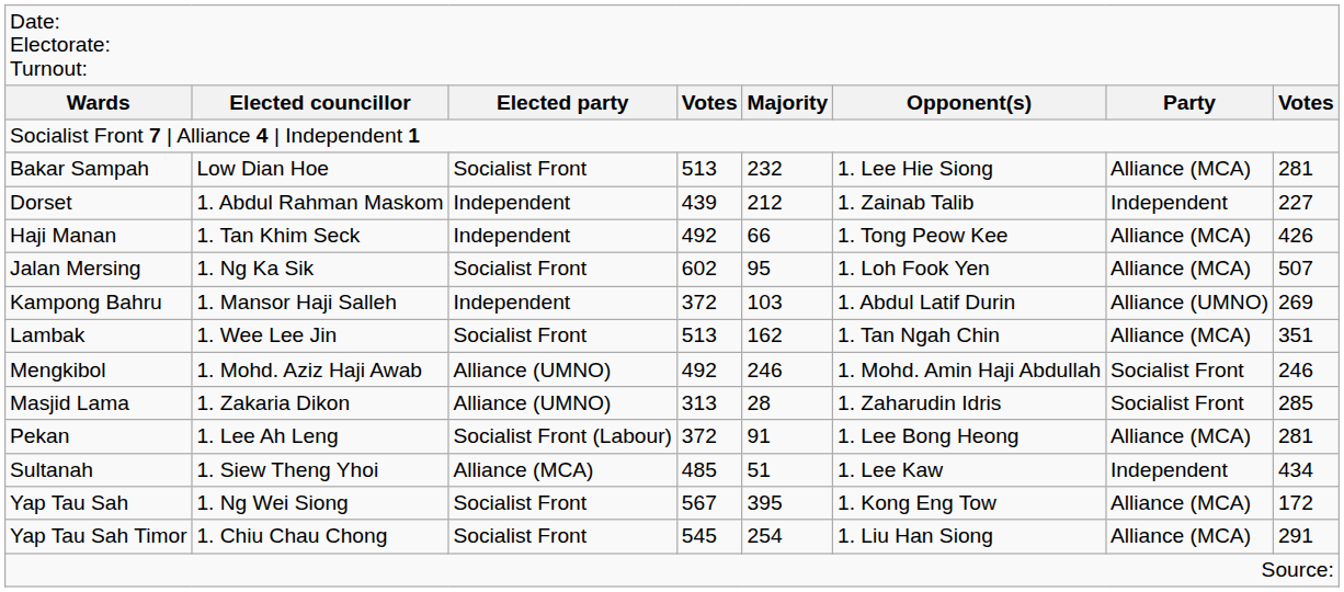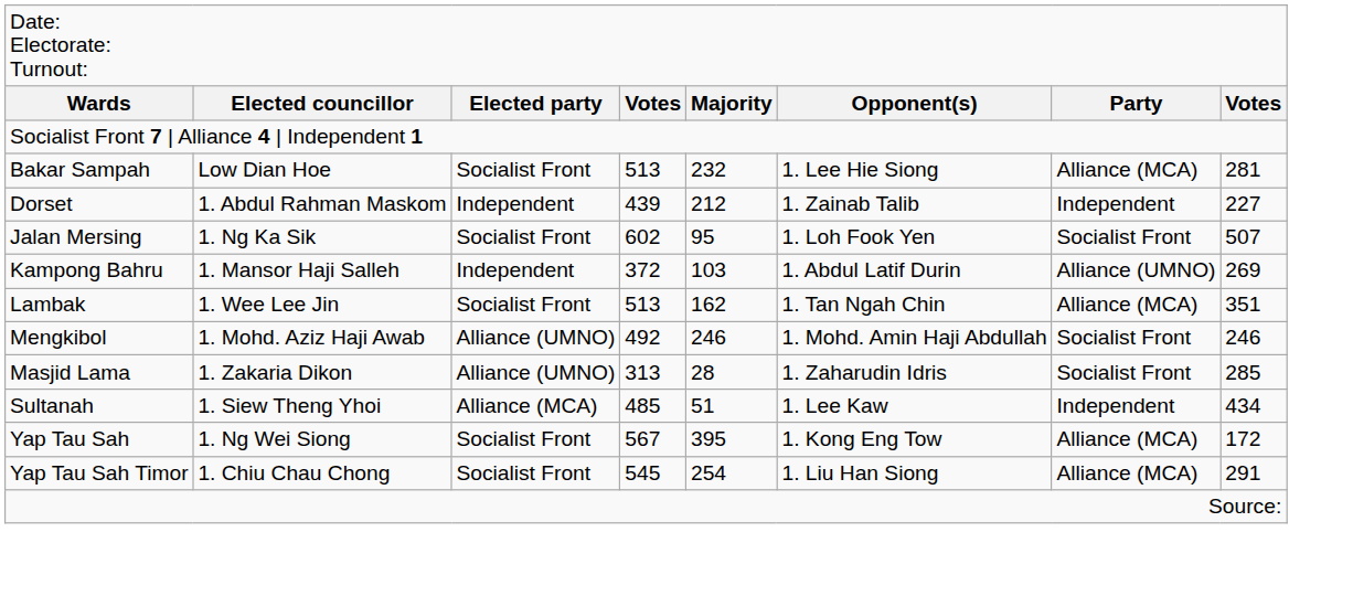 <table class=wikitable>
 <tr>
 <td colspan=8>Date: <br>Electorate: <br>Turnout:</td>
 </tr>
 <tr>
 <th>Wards</th>
 <th>Elected councillor</th>
 <th>Elected party</th>
 <th>Votes</th>
 <th>Majority</th>
 <th>Opponent(s)</th>
 <th>Party</th>
 <th>Votes</th>
 </tr>
 <tr>
 <td colspan=8>Socialist Front <strong>7</strong> | Alliance <strong>4</strong> |  Independent <strong>1</strong></td>
 </tr>
 <tr>
 <td>Bakar Sampah</td>
 <td>Low Dian Hoe</td>
 <td>Socialist Front</td>
 <td>513</td>
 <td>232</td>
 <td>1. Lee Hie Siong</td>
 <td>Alliance (MCA)</td>
 <td>281</td>
 </tr>
 <tr>
 <td>Dorset</td>
 <td>1. Abdul Rahman Maskom</td>
 <td>Independent</td>
 <td>439</td>
 <td>212</td>
 <td>1. Zainab Talib</td>
 <td>Independent</td>
 <td>227</td>
 </tr>
 <tr>
-<td>Haji Manan</td>
-<td>1. Tan Khim Seck</td>
-<td>Independent</td>
-<td>492</td>
-<td>66</td>
-<td>1. Tong Peow Kee</td>
-<td>Alliance (MCA)</td>
-<td>426</td>
-</tr>
-<tr>
 <td>Jalan Mersing</td>
 <td>1. Ng Ka Sik</td>
 <td>Socialist Front</td>
 <td>602</td>
 <td>95</td>
 <td>1. Loh Fook Yen</td>
-<td>Alliance (MCA)</td>
+<td>Socialist Front</td>
 <td>507</td>
 </tr>
 <tr>
 <td>Kampong Bahru</td>
 <td>1. Mansor Haji Salleh</td>
 <td>Independent</td>
 <td>372</td>
 <td>103</td>
 <td>1. Abdul Latif Durin</td>
 <td>Alliance (UMNO)</td>
 <td>269</td>
 </tr>
 <tr>
 <td>Lambak</td>
 <td>1. Wee Lee Jin</td>
 <td>Socialist Front</td>
 <td>513</td>
 <td>162</td>
 <td>1. Tan Ngah Chin</td>
 <td>Alliance (MCA)</td>
 <td>351</td>
 </tr>
 <tr>
 <td>Mengkibol</td>
 <td>1. Mohd. Aziz Haji Awab</td>
 <td>Alliance (UMNO)</td>
 <td>492</td>
 <td>246</td>
 <td>1. Mohd. Amin Haji Abdullah</td>
 <td>Socialist Front</td>
 <td>246</td>
 </tr>
 <tr>
 <td>Masjid Lama</td>
 <td>1. Zakaria Dikon</td>
 <td>Alliance (UMNO)</td>
 <td>313</td>
 <td>28</td>
 <td>1. Zaharudin Idris</td>
 <td>Socialist Front</td>
 <td>285</td>
 </tr>
 <tr>
-<td>Pekan</td>
-<td>1. Lee Ah Leng</td>
-<td>Socialist Front (Labour)</td>
-<td>372</td>
-<td>91</td>
-<td>1. Lee Bong Heong</td>
-<td>Alliance (MCA)</td>
-<td>281</td>
-</tr>
-<tr>
 <td>Sultanah</td>
 <td>1. Siew Theng Yhoi</td>
 <td>Alliance (MCA)</td>
 <td>485</td>
 <td>51</td>
 <td>1. Lee Kaw</td>
 <td>Independent</td>
 <td>434</td>
 </tr>
 <tr>
 <td>Yap Tau Sah</td>
 <td>1. Ng Wei Siong</td>
 <td>Socialist Front</td>
 <td>567</td>
 <td>395</td>
 <td>1. Kong Eng Tow</td>
 <td>Alliance (MCA)</td>
 <td>172</td>
 </tr>
 <tr>
 <td>Yap Tau Sah Timor</td>
 <td>1. Chiu Chau Chong</td>
 <td>Socialist Front</td>
 <td>545</td>
 <td>254</td>
 <td>1. Liu Han Siong</td>
 <td>Alliance (MCA)</td>
 <td>291</td>
 </tr>
 <tr>
 <td colspan=8 align=right>Source: </td>
 </tr>
 </table>
